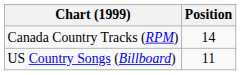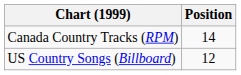 <table class="wikitable sortable">
 <tr>
 <th scope="col">Chart (1999)</th>
 <th scope="col">Position</th>
 </tr>
 <tr>
 <td>Canada Country Tracks (<em><a href='#'>RPM</a></em>)</td>
 <td align="center">14</td>
 </tr>
 <tr>
 <td>US <a href='#'>Country Songs</a> (<em><a href='#'>Billboard</a></em>)</td>
-<td align="center">11</td>
+<td align="center">12</td>
 </tr>
 </table>
